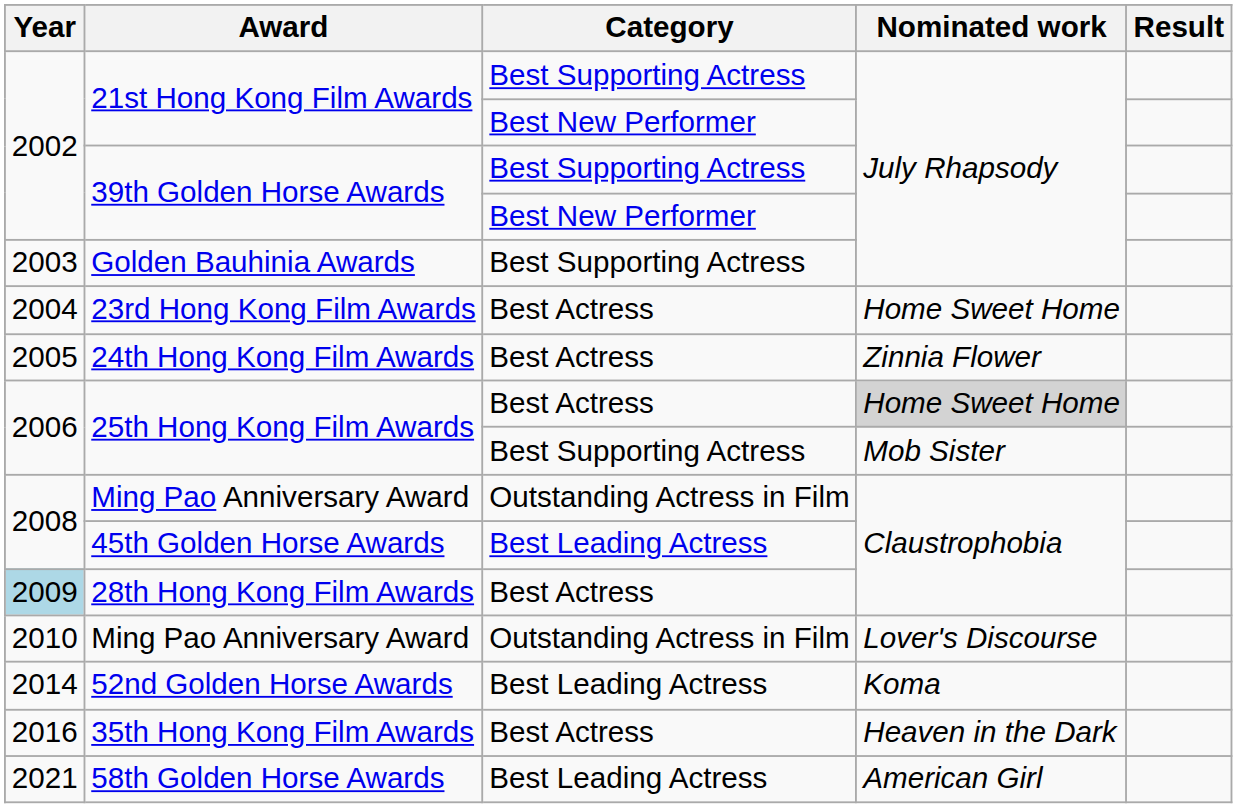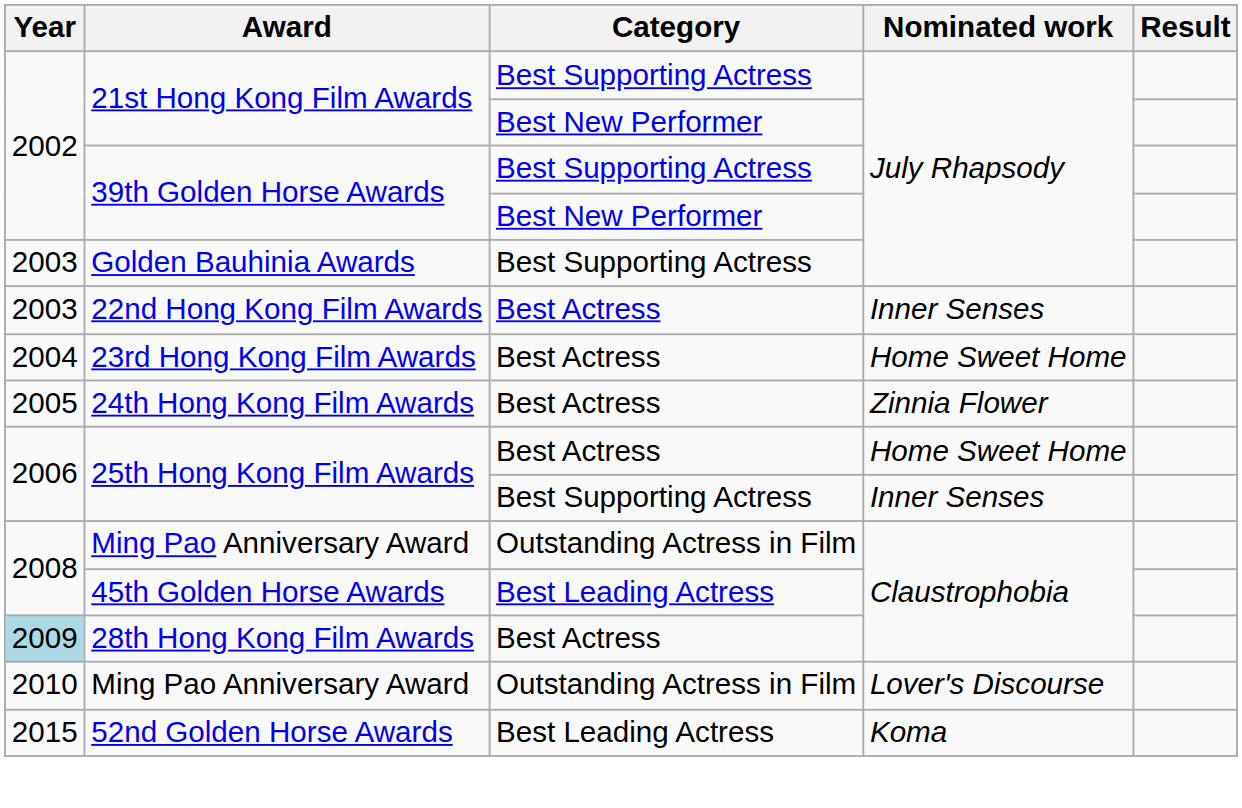 <table class="wikitable sortable">
 <tr>
 <th>Year</th>
 <th>Award</th>
 <th>Category</th>
 <th>Nominated work</th>
 <th>Result</th>
 </tr>
 <tr>
 <td rowspan="4">2002</td>
 <td rowspan="2"><a href='#'>21st Hong Kong Film Awards</a></td>
 <td><a href='#'>Best Supporting Actress</a></td>
 <td rowspan="5"><em>July Rhapsody</em></td>
 <td></td>
 </tr>
 <tr>
 <td><a href='#'>Best New Performer</a></td>
 <td></td>
 </tr>
 <tr>
 <td rowspan="2"><a href='#'>39th Golden Horse Awards</a></td>
 <td><a href='#'>Best Supporting Actress</a></td>
 <td></td>
 </tr>
 <tr>
 <td><a href='#'>Best New Performer</a></td>
 <td></td>
 </tr>
 <tr>
 <td>2003</td>
 <td><a href='#'>Golden Bauhinia Awards</a></td>
 <td>Best Supporting Actress</td>
 <td></td>
 </tr>
 <tr>
+<td>2003</td>
+<td><a href='#'>22nd Hong Kong Film Awards</a></td>
+<td><a href='#'>Best Actress</a></td>
+<td><em>Inner Senses</em></td>
+<td></td>
+</tr>
+<tr>
 <td>2004</td>
 <td><a href='#'>23rd Hong Kong Film Awards</a></td>
 <td>Best Actress</td>
 <td><em>Home Sweet Home</em></td>
 <td></td>
 </tr>
 <tr>
 <td>2005</td>
 <td><a href='#'>24th Hong Kong Film Awards</a></td>
 <td>Best Actress</td>
 <td><em>Zinnia Flower</em></td>
 <td></td>
 </tr>
 <tr>
 <td rowspan="2">2006</td>
 <td rowspan="2"><a href='#'>25th Hong Kong Film Awards</a></td>
 <td>Best Actress</td>
-<td style="background: lightgrey;"><em>Home Sweet Home</em></td>
+<td><em>Home Sweet Home</em></td>
 <td></td>
 </tr>
 <tr>
 <td>Best Supporting Actress</td>
-<td><em>Mob Sister</em></td>
+<td><em>Inner Senses</em></td>
 <td></td>
 </tr>
 <tr>
 <td rowspan="2">2008</td>
 <td><a href='#'>Ming Pao</a> Anniversary Award</td>
 <td>Outstanding Actress in Film</td>
 <td rowspan="3"><em>Claustrophobia</em></td>
 <td></td>
 </tr>
 <tr>
 <td><a href='#'>45th Golden Horse Awards</a></td>
 <td><a href='#'>Best Leading Actress</a></td>
 <td></td>
 </tr>
 <tr>
 <td style="background: lightblue;">2009</td>
 <td><a href='#'>28th Hong Kong Film Awards</a></td>
 <td>Best Actress</td>
 <td></td>
 </tr>
 <tr>
 <td>2010</td>
 <td>Ming Pao Anniversary Award</td>
 <td>Outstanding Actress in Film</td>
 <td><em>Lover's Discourse</em></td>
 <td></td>
 </tr>
 <tr>
-<td>2014</td>
+<td>2015</td>
 <td><a href='#'>52nd Golden Horse Awards</a></td>
 <td>Best Leading Actress</td>
 <td><em>Koma</em></td>
 <td></td>
 </tr>
-<tr>
-<td>2016</td>
-<td><a href='#'>35th Hong Kong Film Awards</a></td>
-<td>Best Actress</td>
-<td><em>Heaven in the Dark</em></td>
-<td></td>
-</tr>
-<tr>
-<td>2021</td>
-<td><a href='#'>58th Golden Horse Awards</a></td>
-<td>Best Leading Actress</td>
-<td><em>American Girl</em></td>
-<td></td>
-</tr>
 </table>
